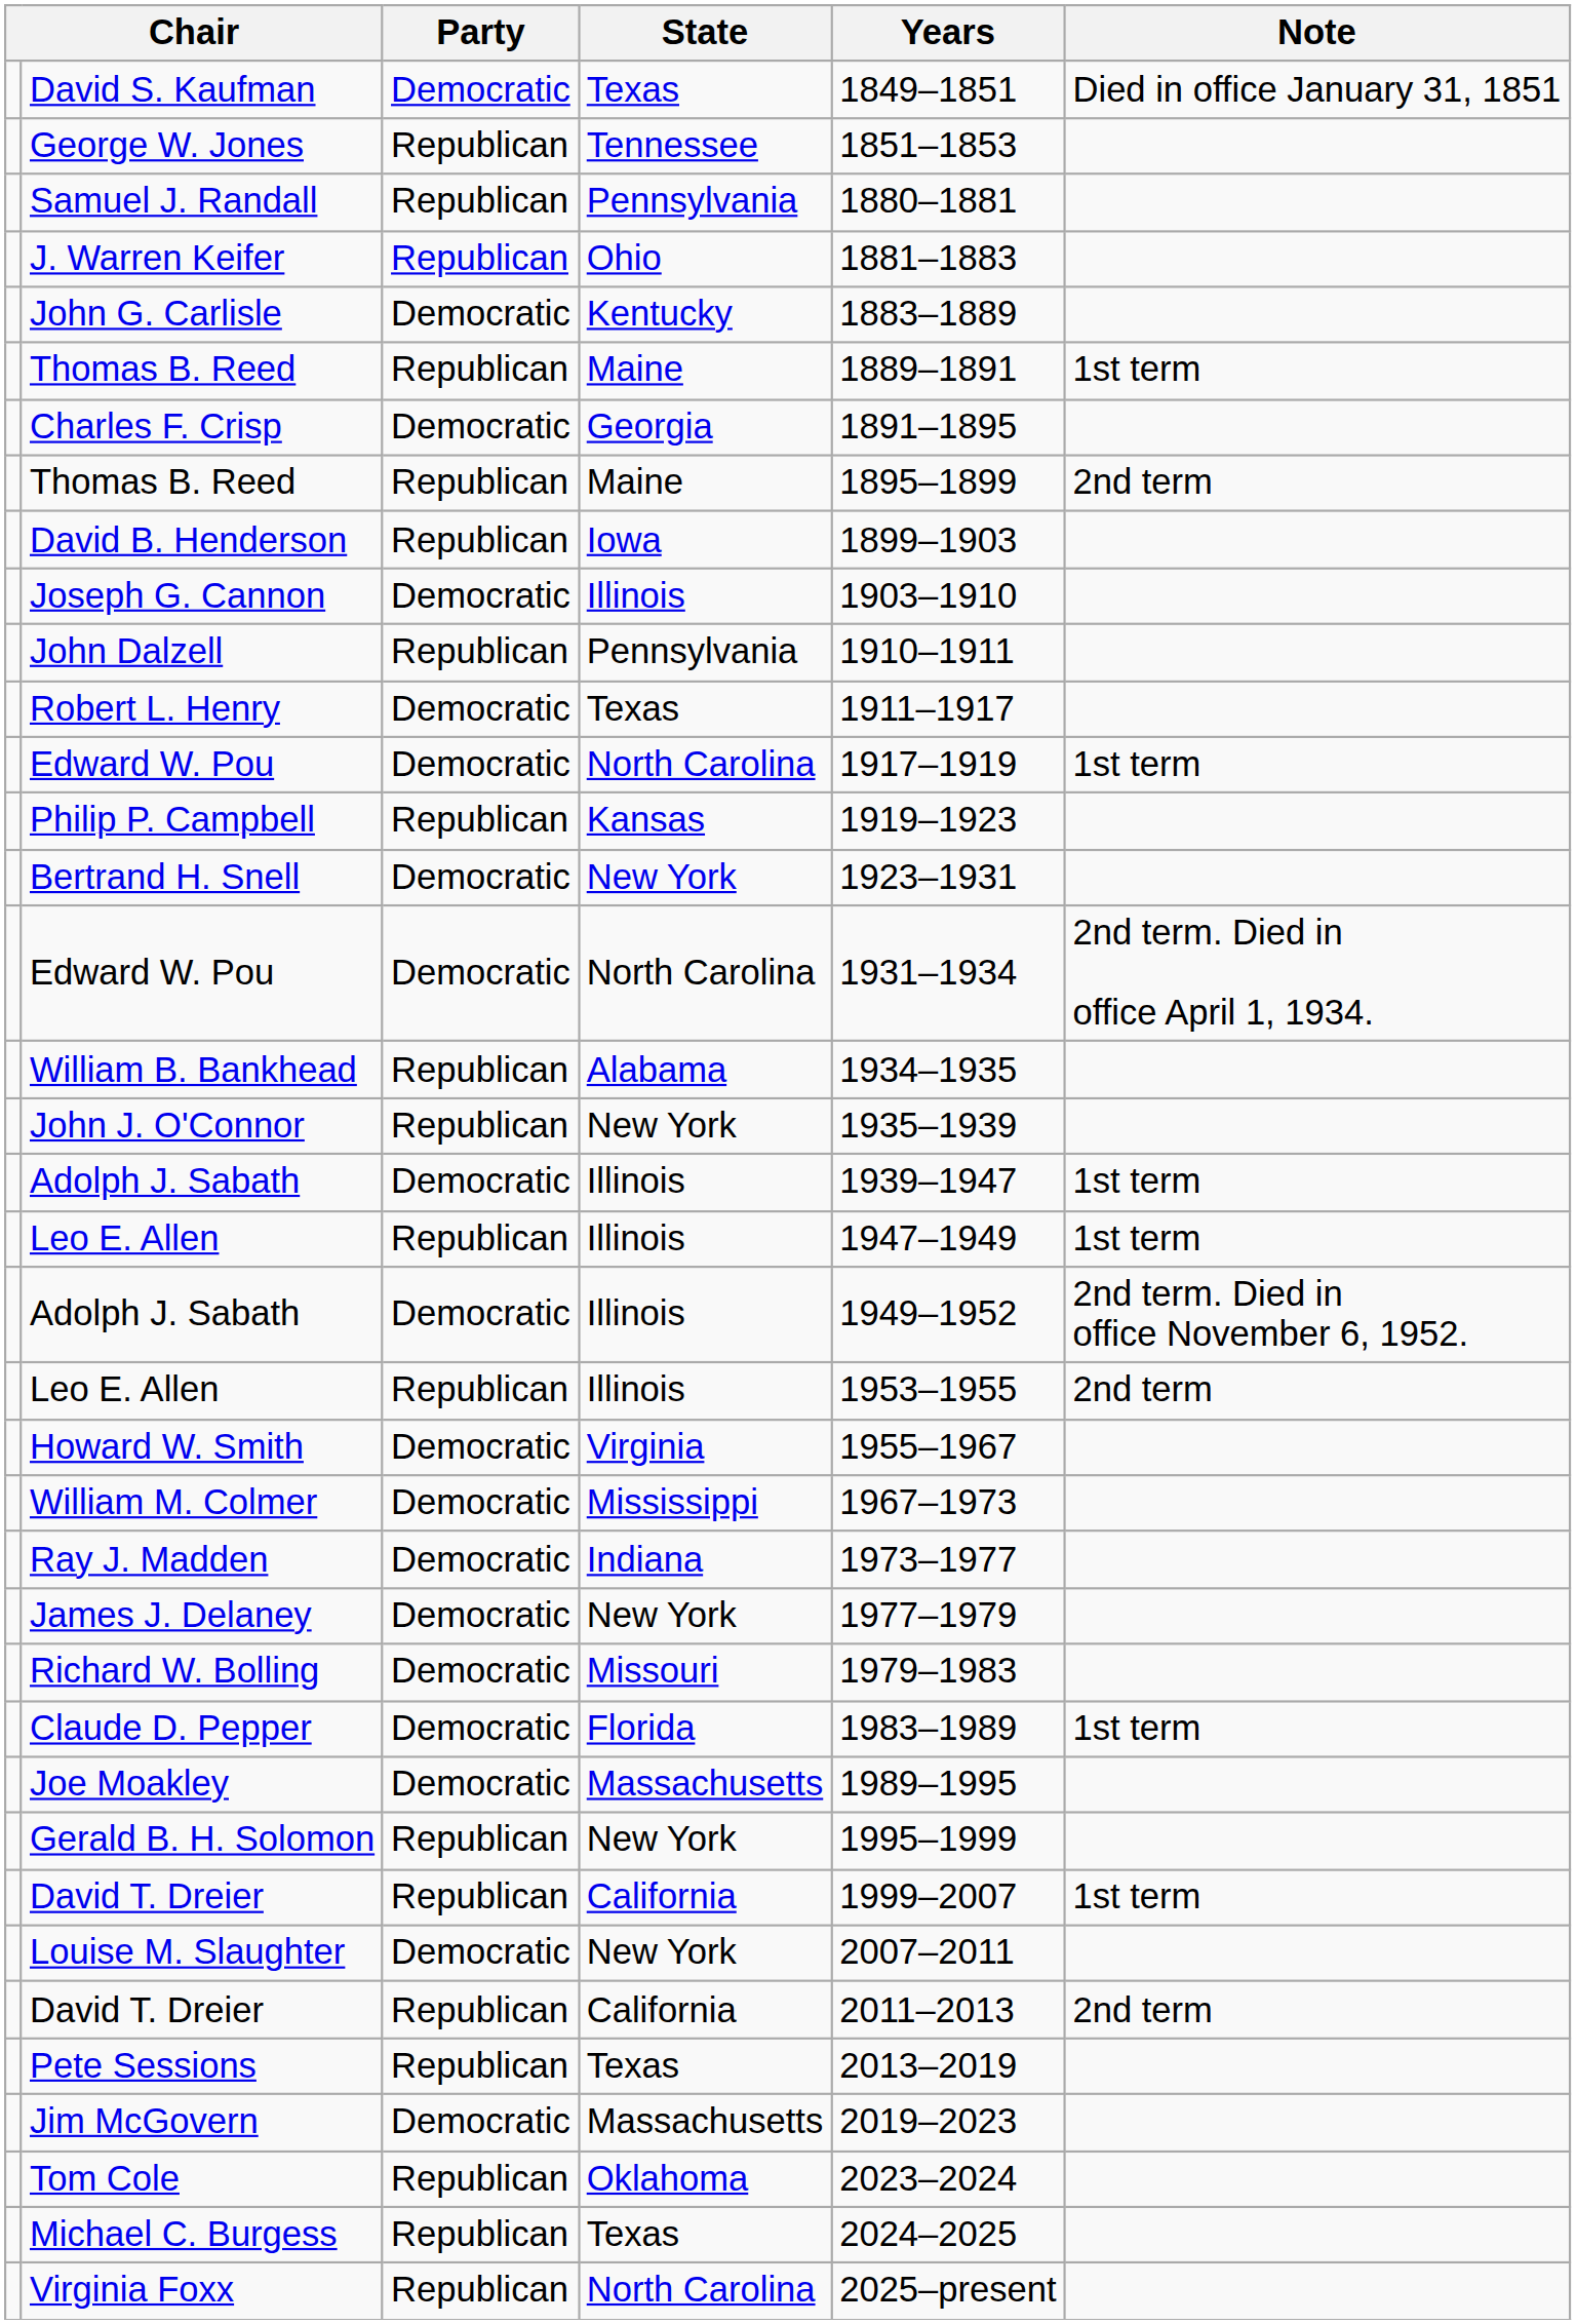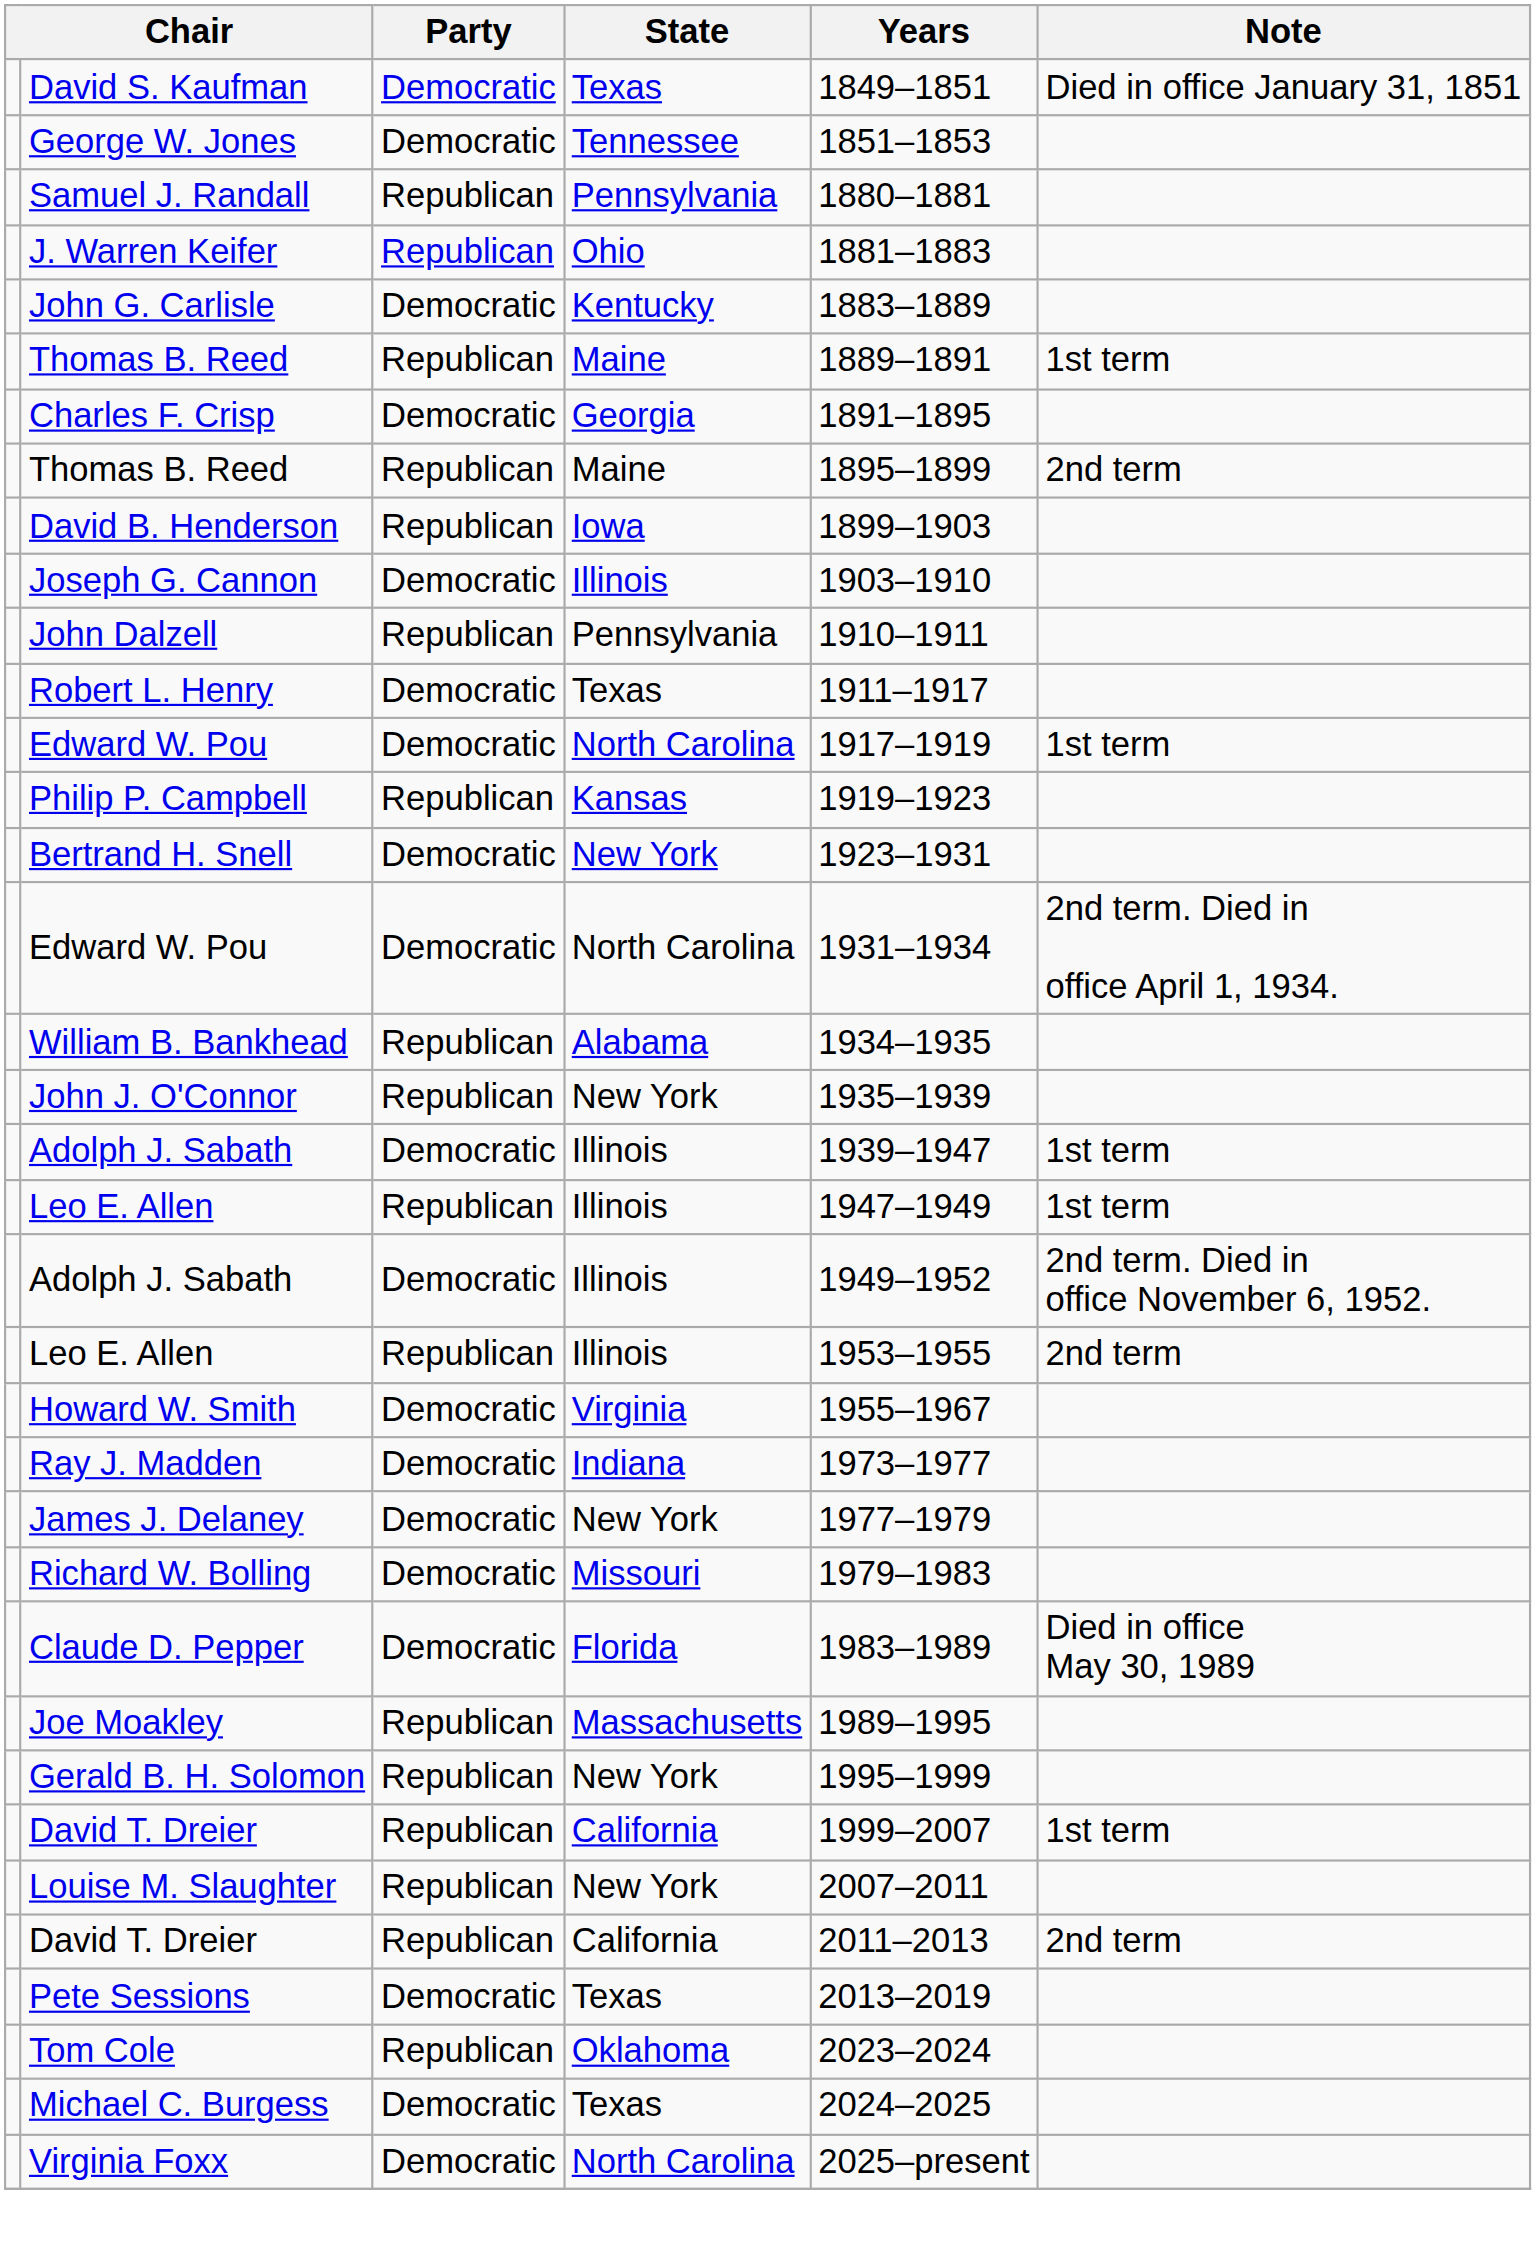 <table class=wikitable>
 <tr>
 <th colspan=2>Chair</th>
 <th>Party</th>
 <th>State</th>
 <th>Years</th>
 <th>Note</th>
 </tr>
 <tr>
 <td></td>
 <td><a href='#'>David S. Kaufman</a></td>
 <td><a href='#'>Democratic</a></td>
 <td><a href='#'>Texas</a></td>
 <td>1849–1851</td>
 <td>Died in office January 31, 1851</td>
 </tr>
 <tr>
 <td></td>
 <td><a href='#'>George W. Jones</a></td>
-<td>Republican</td>
+<td>Democratic</td>
 <td><a href='#'>Tennessee</a></td>
 <td>1851–1853</td>
 <td></td>
 </tr>
 <tr>
 <td></td>
 <td><a href='#'>Samuel J. Randall</a></td>
 <td>Republican</td>
 <td><a href='#'>Pennsylvania</a></td>
 <td>1880–1881</td>
 <td></td>
 </tr>
 <tr>
 <td></td>
 <td><a href='#'>J. Warren Keifer</a></td>
 <td><a href='#'>Republican</a></td>
 <td><a href='#'>Ohio</a></td>
 <td>1881–1883</td>
 <td></td>
 </tr>
 <tr>
 <td></td>
 <td><a href='#'>John G. Carlisle</a></td>
 <td>Democratic</td>
 <td><a href='#'>Kentucky</a></td>
 <td>1883–1889</td>
 <td></td>
 </tr>
 <tr>
 <td></td>
 <td><a href='#'>Thomas B. Reed</a></td>
 <td>Republican</td>
 <td><a href='#'>Maine</a></td>
 <td>1889–1891</td>
 <td>1st term</td>
 </tr>
 <tr>
 <td></td>
 <td><a href='#'>Charles F. Crisp</a></td>
 <td>Democratic</td>
 <td><a href='#'>Georgia</a></td>
 <td>1891–1895</td>
 <td></td>
 </tr>
 <tr>
 <td></td>
 <td>Thomas B. Reed</td>
 <td>Republican</td>
 <td>Maine</td>
 <td>1895–1899</td>
 <td>2nd term</td>
 </tr>
 <tr>
 <td></td>
 <td><a href='#'>David B. Henderson</a></td>
 <td>Republican</td>
 <td><a href='#'>Iowa</a></td>
 <td>1899–1903</td>
 <td></td>
 </tr>
 <tr>
 <td></td>
 <td><a href='#'>Joseph G. Cannon</a></td>
 <td>Democratic</td>
 <td><a href='#'>Illinois</a></td>
 <td>1903–1910</td>
 <td></td>
 </tr>
 <tr>
 <td></td>
 <td><a href='#'>John Dalzell</a></td>
 <td>Republican</td>
 <td>Pennsylvania</td>
 <td>1910–1911</td>
 <td></td>
 </tr>
 <tr>
 <td></td>
 <td><a href='#'>Robert L. Henry</a></td>
 <td>Democratic</td>
 <td>Texas</td>
 <td>1911–1917</td>
 <td></td>
 </tr>
 <tr>
 <td></td>
 <td><a href='#'>Edward W. Pou</a></td>
 <td>Democratic</td>
 <td><a href='#'>North Carolina</a></td>
 <td>1917–1919</td>
 <td>1st term</td>
 </tr>
 <tr>
 <td></td>
 <td><a href='#'>Philip P. Campbell</a></td>
 <td>Republican</td>
 <td><a href='#'>Kansas</a></td>
 <td>1919–1923</td>
 <td></td>
 </tr>
 <tr>
 <td></td>
 <td><a href='#'>Bertrand H. Snell</a></td>
 <td>Democratic</td>
 <td><a href='#'>New York</a></td>
 <td>1923–1931</td>
 <td></td>
 </tr>
 <tr>
 <td></td>
 <td>Edward W. Pou</td>
 <td>Democratic</td>
 <td>North Carolina</td>
 <td>1931–1934</td>
 <td>2nd term. Died in<br><br>office April 1, 1934.</td>
 </tr>
 <tr>
 <td></td>
 <td><a href='#'>William B. Bankhead</a></td>
 <td>Republican</td>
 <td><a href='#'>Alabama</a></td>
 <td>1934–1935</td>
 <td></td>
 </tr>
 <tr>
 <td></td>
 <td><a href='#'>John J. O'Connor</a></td>
 <td>Republican</td>
 <td>New York</td>
 <td>1935–1939</td>
 <td></td>
 </tr>
 <tr>
 <td></td>
 <td><a href='#'>Adolph J. Sabath</a></td>
 <td>Democratic</td>
 <td>Illinois</td>
 <td>1939–1947</td>
 <td>1st term</td>
 </tr>
 <tr>
 <td></td>
 <td><a href='#'>Leo E. Allen</a></td>
 <td>Republican</td>
 <td>Illinois</td>
 <td>1947–1949</td>
 <td>1st term</td>
 </tr>
 <tr>
 <td></td>
 <td>Adolph J. Sabath</td>
 <td>Democratic</td>
 <td>Illinois</td>
 <td>1949–1952</td>
 <td>2nd term. Died in<br>office November 6, 1952.</td>
 </tr>
 <tr>
 <td></td>
 <td>Leo E. Allen</td>
 <td>Republican</td>
 <td>Illinois</td>
 <td>1953–1955</td>
 <td>2nd term</td>
 </tr>
 <tr>
 <td></td>
 <td><a href='#'>Howard W. Smith</a></td>
 <td>Democratic</td>
 <td><a href='#'>Virginia</a></td>
 <td>1955–1967</td>
 <td></td>
 </tr>
 <tr>
 <td></td>
-<td><a href='#'>William M. Colmer</a></td>
-<td>Democratic</td>
-<td><a href='#'>Mississippi</a></td>
-<td>1967–1973</td>
-<td></td>
-</tr>
-<tr>
-<td></td>
 <td><a href='#'>Ray J. Madden</a></td>
 <td>Democratic</td>
 <td><a href='#'>Indiana</a></td>
 <td>1973–1977</td>
 <td></td>
 </tr>
 <tr>
 <td></td>
 <td><a href='#'>James J. Delaney</a></td>
 <td>Democratic</td>
 <td>New York</td>
 <td>1977–1979</td>
 <td></td>
 </tr>
 <tr>
 <td></td>
 <td><a href='#'>Richard W. Bolling</a></td>
 <td>Democratic</td>
 <td><a href='#'>Missouri</a></td>
 <td>1979–1983</td>
 <td></td>
 </tr>
 <tr>
 <td></td>
 <td><a href='#'>Claude D. Pepper</a></td>
 <td>Democratic</td>
 <td><a href='#'>Florida</a></td>
 <td>1983–1989</td>
-<td>1st term</td>
+<td>Died in office<br>May 30, 1989</td>
 </tr>
 <tr>
 <td></td>
 <td><a href='#'>Joe Moakley</a></td>
-<td>Democratic</td>
+<td>Republican</td>
 <td><a href='#'>Massachusetts</a></td>
 <td>1989–1995</td>
 <td></td>
 </tr>
 <tr>
 <td></td>
 <td><a href='#'>Gerald B. H. Solomon</a></td>
 <td>Republican</td>
 <td>New York</td>
 <td>1995–1999</td>
 <td></td>
 </tr>
 <tr>
 <td></td>
 <td><a href='#'>David T. Dreier</a></td>
 <td>Republican</td>
 <td><a href='#'>California</a></td>
 <td>1999–2007</td>
 <td>1st term</td>
 </tr>
 <tr>
 <td></td>
 <td><a href='#'>Louise M. Slaughter</a></td>
-<td>Democratic</td>
+<td>Republican</td>
 <td>New York</td>
 <td>2007–2011</td>
 <td></td>
 </tr>
 <tr>
 <td></td>
 <td>David T. Dreier</td>
 <td>Republican</td>
 <td>California</td>
 <td>2011–2013</td>
 <td>2nd term</td>
 </tr>
 <tr>
 <td></td>
 <td><a href='#'>Pete Sessions</a></td>
-<td>Republican</td>
+<td>Democratic</td>
 <td>Texas</td>
 <td>2013–2019</td>
-<td></td>
-</tr>
-<tr>
-<td></td>
-<td><a href='#'>Jim McGovern</a></td>
-<td>Democratic</td>
-<td>Massachusetts</td>
-<td>2019–2023</td>
 <td></td>
 </tr>
 <tr>
 <td></td>
 <td><a href='#'>Tom Cole</a></td>
 <td>Republican</td>
 <td><a href='#'>Oklahoma</a></td>
 <td>2023–2024</td>
 <td></td>
 </tr>
 <tr>
 <td></td>
 <td><a href='#'>Michael C. Burgess</a></td>
-<td>Republican</td>
+<td>Democratic</td>
 <td>Texas</td>
 <td>2024–2025</td>
 <td></td>
 </tr>
 <tr>
 <td></td>
 <td><a href='#'>Virginia Foxx</a></td>
-<td>Republican</td>
+<td>Democratic</td>
 <td><a href='#'>North Carolina</a></td>
 <td>2025–present</td>
 <td></td>
 </tr>
 <tr>
 </tr>
 </table>
